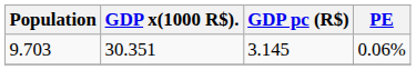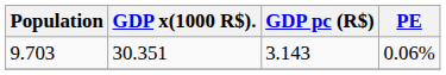 <table class="wikitable" border="1">
 <tr>
 <th>Population</th>
 <th><a href='#'>GDP</a> x(1000 R$).</th>
 <th><a href='#'>GDP pc</a> (R$)</th>
 <th><a href='#'>PE</a></th>
 </tr>
 <tr>
 <td>9.703</td>
 <td>30.351</td>
-<td>3.145</td>
+<td>3.143</td>
 <td>0.06%</td>
 </tr>
 <tr>
 </tr>
 </table>
